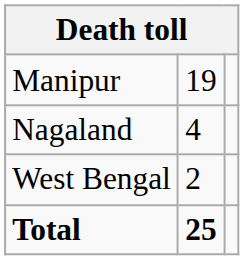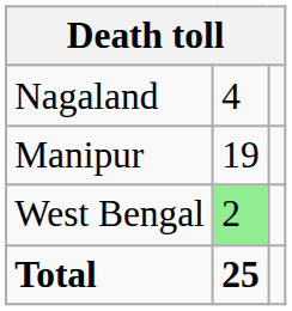 <table class="wikitable" style="float:right; clear:right; margin-left:0.5em">
 <tr>
 <th colspan=3>Death toll</th>
+</tr>
+<tr>
+<td>Nagaland</td>
+<td>4</td>
+<td></td>
 </tr>
 <tr>
 <td>Manipur</td>
 <td>19</td>
 <td></td>
 </tr>
 <tr>
-<td>Nagaland</td>
-<td>4</td>
-<td></td>
-</tr>
-<tr>
 <td>West Bengal</td>
-<td>2</td>
+<td style="background: lightgreen;">2</td>
 <td></td>
 </tr>
 <tr 56>
 <td><strong>Total</strong></td>
 <td><strong>25</strong></td>
 <td></td>
 </tr>
 </table>
